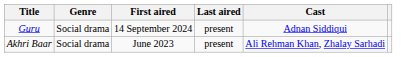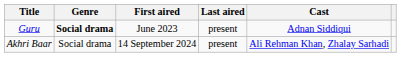 <table class="wikitable sortable plainrowheaders" style="text-align:center">
 <tr>
 <th scope="col">Title</th>
 <th scope="col">Genre</th>
 <th scope="col">First aired</th>
 <th scope="col">Last aired</th>
 <th scope="col">Cast</th>
 <th scope="col"></th>
 </tr>
 <tr>
 <td><em><a href='#'>Guru</a></em></td>
-<td>Social drama</td>
-<td>14 September 2024</td>
+<td><strong>Social drama</strong></td>
+<td>June 2023</td>
 <td>present</td>
 <td><a href='#'>Adnan Siddiqui</a></td>
 <td></td>
 </tr>
 <tr>
 <td><em>Akhri Baar</em></td>
 <td>Social drama</td>
-<td>June 2023</td>
+<td>14 September 2024</td>
 <td>present</td>
 <td><a href='#'>Ali Rehman Khan</a>, <a href='#'>Zhalay Sarhadi</a></td>
 <td></td>
 </tr>
 </table>
